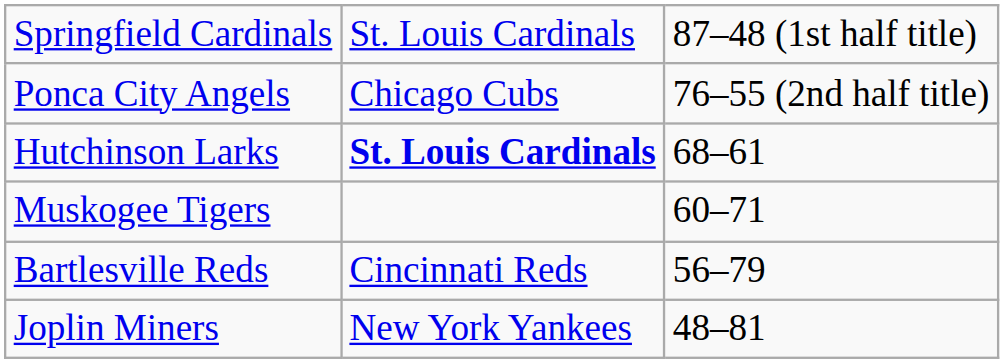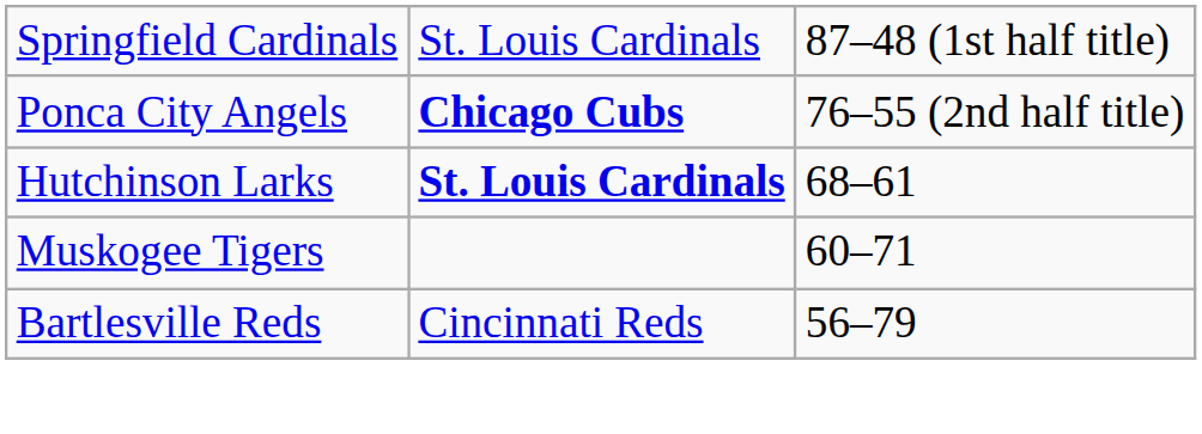 <table class="wikitable">
 <tr>
 <td><a href='#'>Springfield Cardinals</a></td>
 <td><a href='#'>St. Louis Cardinals</a></td>
 <td>87–48 (1st half title)</td>
 </tr>
 <tr>
 <td><a href='#'>Ponca City Angels</a></td>
-<td><a href='#'>Chicago Cubs</a></td>
+<td><strong><a href='#'>Chicago Cubs</a></strong></td>
 <td>76–55 (2nd half title)</td>
 </tr>
 <tr>
 <td><a href='#'>Hutchinson Larks</a></td>
 <td><strong><a href='#'>St. Louis Cardinals</a></strong></td>
 <td>68–61</td>
 </tr>
 <tr>
 <td><a href='#'>Muskogee Tigers</a></td>
 <td></td>
 <td>60–71</td>
 </tr>
 <tr>
 <td><a href='#'>Bartlesville Reds</a></td>
 <td><a href='#'>Cincinnati Reds</a></td>
 <td>56–79</td>
 </tr>
-<tr>
-<td><a href='#'>Joplin Miners</a></td>
-<td><a href='#'>New York Yankees</a></td>
-<td>48–81</td>
-</tr>
 </table>
